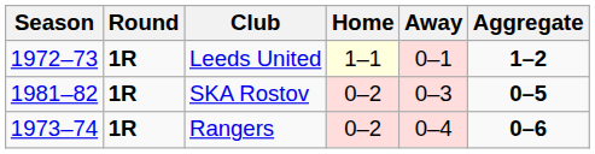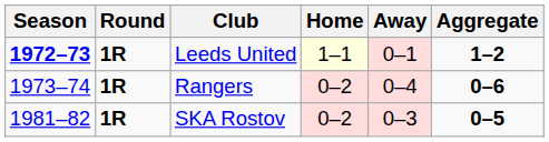 <table class="wikitable">
 <tr>
 <th>Season</th>
 <th>Round</th>
 <th>Club</th>
 <th>Home</th>
 <th>Away</th>
 <th>Aggregate</th>
 </tr>
 <tr>
-<td><a href='#'>1972–73</a></td>
+<td><strong><a href='#'>1972–73</a></strong></td>
 <td><strong>1R</strong></td>
 <td> <a href='#'>Leeds United</a></td>
 <td style="text-align:center; background:#ffd;">1–1</td>
 <td style="text-align:center; background:#fdd;">0–1</td>
 <td style="text-align:center;"><strong>1–2</strong></td>
+</tr>
+<tr>
+<td><a href='#'>1973–74</a></td>
+<td><strong>1R</strong></td>
+<td> <a href='#'>Rangers</a></td>
+<td style="text-align:center; background:#fdd;">0–2</td>
+<td style="text-align:center; background:#fdd;">0–4</td>
+<td style="text-align:center;"><strong>0–6</strong></td>
 </tr>
 <tr>
 <td><a href='#'>1981–82</a></td>
 <td><strong>1R</strong></td>
 <td> <a href='#'>SKA Rostov</a></td>
 <td style="text-align:center; background:#fdd;">0–2</td>
 <td style="text-align:center; background:#fdd;">0–3</td>
 <td style="text-align:center;"><strong>0–5</strong></td>
 </tr>
-<tr>
-<td><a href='#'>1973–74</a></td>
-<td><strong>1R</strong></td>
-<td> <a href='#'>Rangers</a></td>
-<td style="text-align:center; background:#fdd;">0–2</td>
-<td style="text-align:center; background:#fdd;">0–4</td>
-<td style="text-align:center;"><strong>0–6</strong></td>
-</tr>
 </table>
